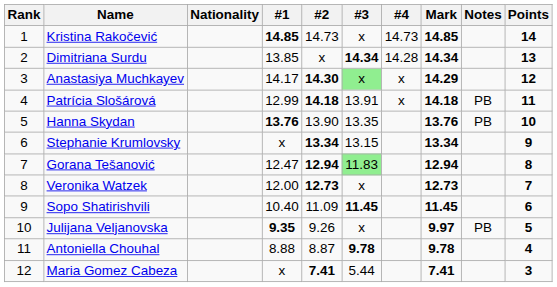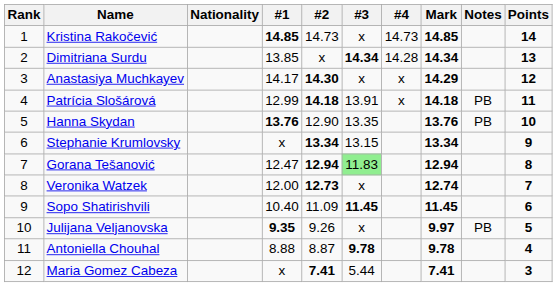 <table class="wikitable sortable" style="text-align:center">
 <tr>
 <th>Rank</th>
 <th>Name</th>
 <th>Nationality</th>
 <th>#1</th>
 <th>#2</th>
 <th>#3</th>
 <th>#4</th>
 <th>Mark</th>
 <th>Notes</th>
 <th>Points</th>
 </tr>
 <tr>
 <td>1</td>
 <td align=left><a href='#'>Kristina Rakočević</a></td>
 <td align=left></td>
 <td><strong>14.85</strong></td>
 <td>14.73</td>
 <td>x</td>
 <td>14.73</td>
 <td><strong>14.85</strong></td>
 <td></td>
 <td><strong>14</strong></td>
 </tr>
 <tr>
 <td>2</td>
 <td align=left><a href='#'>Dimitriana Surdu</a></td>
 <td align=left></td>
 <td>13.85</td>
 <td>x</td>
 <td><strong>14.34</strong></td>
 <td>14.28</td>
 <td><strong>14.34</strong></td>
 <td></td>
 <td><strong>13</strong></td>
 </tr>
 <tr>
 <td>3</td>
 <td align=left><a href='#'>Anastasiya Muchkayev</a></td>
 <td align=left></td>
 <td>14.17</td>
 <td><strong>14.30</strong></td>
-<td style="background: lightgreen;">x</td>
+<td>x</td>
 <td>x</td>
 <td><strong>14.29</strong></td>
 <td></td>
 <td><strong>12</strong></td>
 </tr>
 <tr>
 <td>4</td>
 <td align=left><a href='#'>Patrícia Slošárová</a></td>
 <td align=left></td>
 <td>12.99</td>
 <td><strong>14.18</strong></td>
 <td>13.91</td>
 <td>x</td>
 <td><strong>14.18</strong></td>
 <td>PB</td>
 <td><strong>11</strong></td>
 </tr>
 <tr>
 <td>5</td>
 <td align=left><a href='#'>Hanna Skydan</a></td>
 <td align=left></td>
 <td><strong>13.76</strong></td>
-<td>13.90</td>
+<td>12.90</td>
 <td>13.35</td>
 <td></td>
 <td><strong>13.76</strong></td>
 <td>PB</td>
 <td><strong>10</strong></td>
 </tr>
 <tr>
 <td>6</td>
 <td align=left><a href='#'>Stephanie Krumlovsky</a></td>
 <td align=left></td>
 <td>x</td>
 <td><strong>13.34</strong></td>
 <td>13.15</td>
 <td></td>
 <td><strong>13.34</strong></td>
 <td></td>
 <td><strong>9</strong></td>
 </tr>
 <tr>
 <td>7</td>
 <td align=left><a href='#'>Gorana Tešanović</a></td>
 <td align=left></td>
 <td>12.47</td>
 <td><strong>12.94</strong></td>
 <td style="background: lightgreen;">11.83</td>
 <td></td>
 <td><strong>12.94</strong></td>
 <td></td>
 <td><strong>8</strong></td>
 </tr>
 <tr>
 <td>8</td>
 <td align=left><a href='#'>Veronika Watzek</a></td>
 <td align=left></td>
 <td>12.00</td>
 <td><strong>12.73</strong></td>
 <td>x</td>
 <td></td>
-<td><strong>12.73</strong></td>
+<td><strong>12.74</strong></td>
 <td></td>
 <td><strong>7</strong></td>
 </tr>
 <tr>
 <td>9</td>
 <td align=left><a href='#'>Sopo Shatirishvili</a></td>
 <td align=left></td>
 <td>10.40</td>
 <td>11.09</td>
 <td><strong>11.45</strong></td>
 <td></td>
 <td><strong>11.45</strong></td>
 <td></td>
 <td><strong>6</strong></td>
 </tr>
 <tr>
 <td>10</td>
 <td align=left><a href='#'>Julijana Veljanovska</a></td>
 <td align=left></td>
 <td><strong>9.35</strong></td>
 <td>9.26</td>
 <td>x</td>
 <td></td>
 <td><strong>9.97</strong></td>
 <td>PB</td>
 <td><strong>5</strong></td>
 </tr>
 <tr>
 <td>11</td>
 <td align=left><a href='#'>Antoniella Chouhal</a></td>
 <td align=left></td>
 <td>8.88</td>
 <td>8.87</td>
 <td><strong>9.78</strong></td>
 <td></td>
 <td><strong>9.78</strong></td>
 <td></td>
 <td><strong>4</strong></td>
 </tr>
 <tr>
 <td>12</td>
 <td align=left><a href='#'>Maria Gomez Cabeza</a></td>
 <td align=left></td>
 <td>x</td>
 <td><strong>7.41</strong></td>
 <td>5.44</td>
 <td></td>
 <td><strong>7.41</strong></td>
 <td></td>
 <td><strong>3</strong></td>
 </tr>
 </table>
